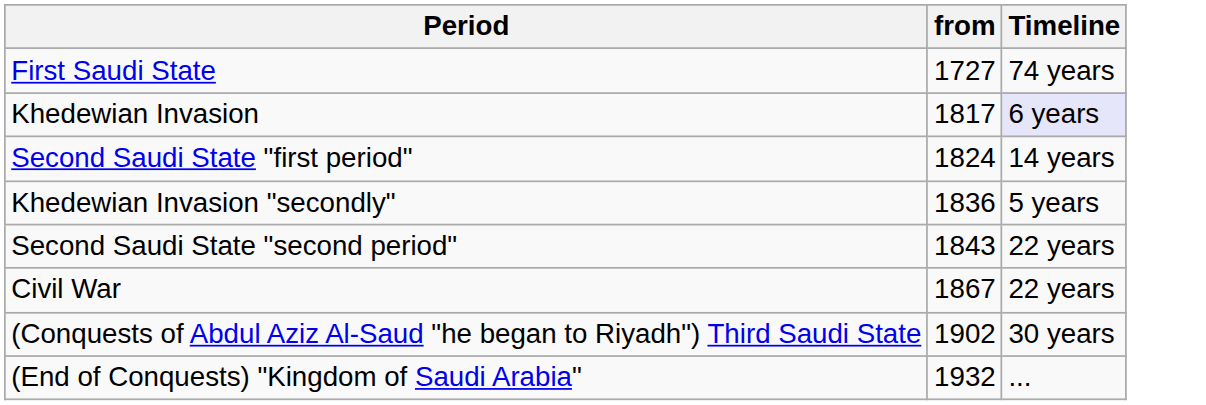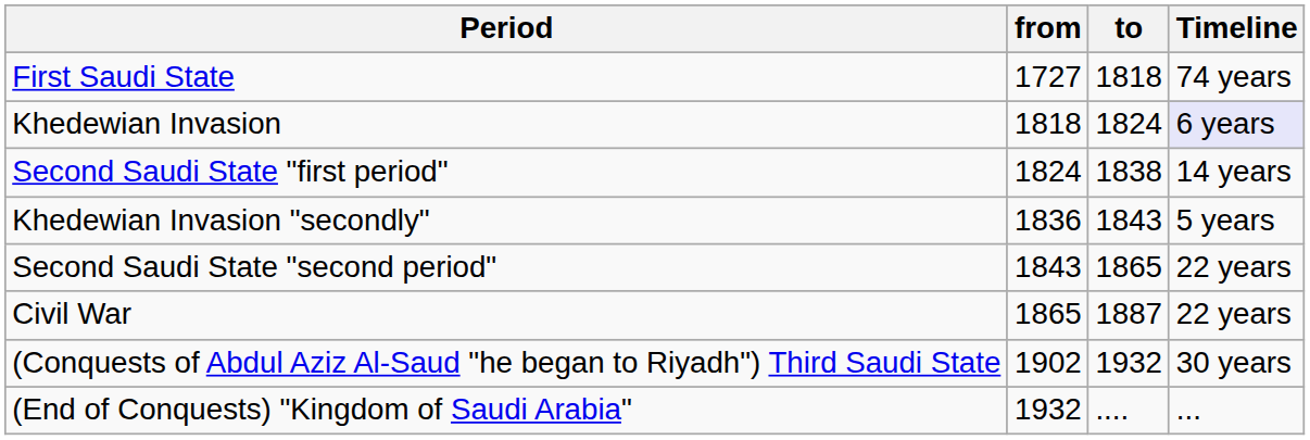 <table class="wikitable">
 <tr>
 <th>Period</th>
 <th>from</th>
+<th>to</th>
 <th>Timeline</th>
 </tr>
 <tr>
 <td><a href='#'>First Saudi State</a></td>
 <td>1727</td>
+<td>1818</td>
 <td>74 years</td>
 </tr>
 <tr>
 <td>Khedewian Invasion</td>
-<td>1817</td>
+<td>1818</td>
+<td>1824</td>
 <td style="background: lavender;">6 years</td>
 </tr>
 <tr>
 <td><a href='#'>Second Saudi State</a> "first period"</td>
 <td>1824</td>
+<td>1838</td>
 <td>14 years</td>
 </tr>
 <tr>
 <td>Khedewian Invasion "secondly"</td>
 <td>1836</td>
+<td>1843</td>
 <td>5 years</td>
 </tr>
 <tr>
 <td>Second Saudi State "second period"</td>
 <td>1843</td>
+<td>1865</td>
 <td>22 years</td>
 </tr>
 <tr>
 <td>Civil War</td>
-<td>1867</td>
+<td>1865</td>
+<td>1887</td>
 <td>22 years</td>
 </tr>
 <tr>
 <td>(Conquests of <a href='#'>Abdul Aziz Al-Saud</a> "he began to Riyadh") <a href='#'>Third Saudi State</a></td>
 <td>1902</td>
+<td>1932</td>
 <td>30 years</td>
 </tr>
 <tr>
 <td>(End of Conquests) "Kingdom of <a href='#'>Saudi Arabia</a>"</td>
 <td>1932</td>
+<td>....</td>
 <td>...</td>
 </tr>
 </table>
